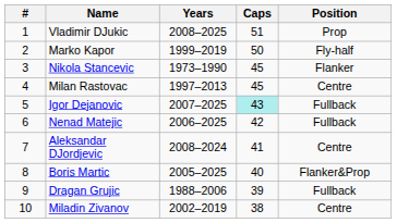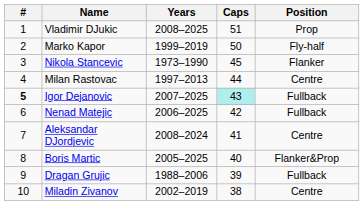 <table class="wikitable sortable" style="text-align:center;">
 <tr>
 <th width=50px>#</th>
 <th style="width:150px;">Name</th>
 <th style="width:100px;">Years</th>
 <th width=50px>Caps</th>
 <th width=150px>Position</th>
 </tr>
 <tr>
 <td>1</td>
 <td align="left">Vladimir DJukic</td>
 <td>2008–2025</td>
 <td>51</td>
 <td>Prop</td>
 </tr>
 <tr>
 <td>2</td>
 <td align="left">Marko Kapor</td>
 <td>1999–2019</td>
 <td>50</td>
 <td>Fly-half</td>
 </tr>
 <tr>
 <td>3</td>
 <td align="left"><a href='#'>Nikola Stancevic</a></td>
 <td>1973–1990</td>
 <td>45</td>
 <td>Flanker</td>
 </tr>
 <tr>
 <td>4</td>
 <td align="left">Milan Rastovac</td>
 <td>1997–2013</td>
-<td>45</td>
+<td>44</td>
 <td>Centre</td>
 </tr>
 <tr>
-<td>5</td>
+<td><strong>5</strong></td>
 <td align="left"><a href='#'>Igor Dejanovic</a></td>
 <td>2007–2025</td>
 <td style="background: paleturquoise;">43</td>
 <td>Fullback</td>
 </tr>
 <tr>
 <td>6</td>
 <td align="left"><a href='#'>Nenad Matejic</a></td>
 <td>2006–2025</td>
 <td>42</td>
 <td>Fullback</td>
 </tr>
 <tr>
 <td>7</td>
 <td align="left"><a href='#'>Aleksandar DJordjevic</a></td>
 <td>2008–2024</td>
 <td>41</td>
 <td>Centre</td>
 </tr>
 <tr>
 <td>8</td>
 <td align="left"><a href='#'>Boris Martic</a></td>
 <td>2005–2025</td>
 <td>40</td>
 <td>Flanker&Prop</td>
 </tr>
 <tr>
 <td>9</td>
 <td align="left"><a href='#'>Dragan Grujic</a></td>
 <td>1988–2006</td>
 <td>39</td>
 <td>Fullback</td>
 </tr>
 <tr>
 <td>10</td>
 <td align="left"><a href='#'>Miladin Zivanov</a></td>
 <td>2002–2019</td>
 <td>38</td>
 <td>Centre</td>
 </tr>
 </table>
